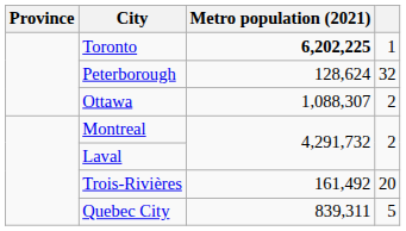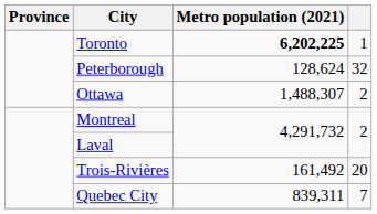 <table class="wikitable">
 <tr>
 <th scope=col>Province</th>
 <th scope=col>City</th>
 <th scope=col>Metro population (2021)</th>
 <th scope=col></th>
 </tr>
 <tr>
 <td rowspan="3"></td>
 <td><a href='#'>Toronto</a></td>
 <td style="text-align: right"><strong>6,202,225</strong></td>
 <td style="text-align: right">1</td>
 </tr>
 <tr>
 <td><a href='#'>Peterborough</a></td>
 <td style="text-align: right">128,624</td>
 <td style="text-align: right">32</td>
 </tr>
 <tr>
 <td><a href='#'>Ottawa</a></td>
-<td style="text-align: right">1,088,307</td>
+<td style="text-align: right">1,488,307</td>
 <td style="text-align: right">2</td>
 </tr>
 <tr>
 <td rowspan="4"></td>
 <td><a href='#'>Montreal</a></td>
 <td rowspan="2" style="text-align: right">4,291,732</td>
 <td rowspan="2" style="text-align: right">2</td>
 </tr>
 <tr>
 <td><a href='#'>Laval</a></td>
 </tr>
 <tr>
 <td><a href='#'>Trois-Rivières</a></td>
 <td style="text-align: right">161,492</td>
 <td style="text-align: right">20</td>
 </tr>
 <tr>
 <td><a href='#'>Quebec City</a></td>
 <td style="text-align: right">839,311</td>
-<td style="text-align: right">5</td>
+<td style="text-align: right">7</td>
 </tr>
 </table>
